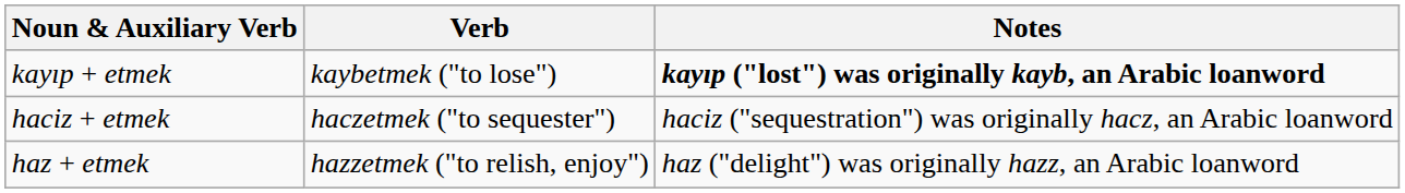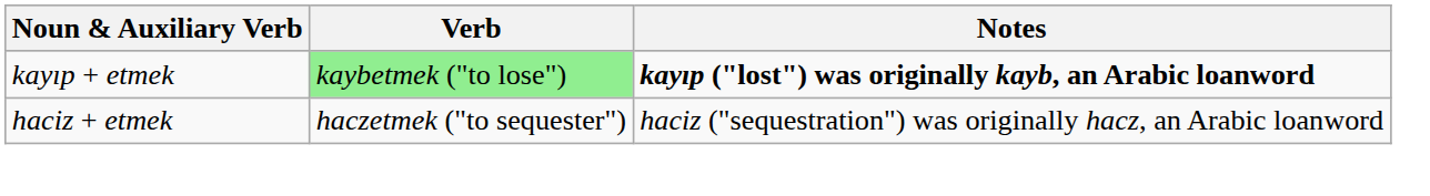 <table class=wikitable>
 <tr>
 <th>Noun & Auxiliary Verb</th>
 <th>Verb</th>
 <th>Notes</th>
 </tr>
 <tr>
 <td><em>kayıp</em> + <em>etmek</em></td>
-<td><em>kaybetmek</em> ("to lose")</td>
+<td style="background: lightgreen;"><em>kaybetmek</em> ("to lose")</td>
 <td><strong><em>kayıp</em> ("lost") was originally <em>kayb</em>, an Arabic loanword</strong></td>
 </tr>
 <tr>
 <td><em>haciz</em> + <em>etmek</em></td>
 <td><em>haczetmek</em> ("to sequester")</td>
 <td><em>haciz</em> ("sequestration") was originally <em>hacz</em>, an Arabic loanword</td>
 </tr>
-<tr>
-<td><em>haz</em> + <em>etmek</em></td>
-<td><em>hazzetmek</em> ("to relish, enjoy")</td>
-<td><em>haz</em> ("delight") was originally <em>hazz</em>, an Arabic loanword</td>
-</tr>
 </table>
